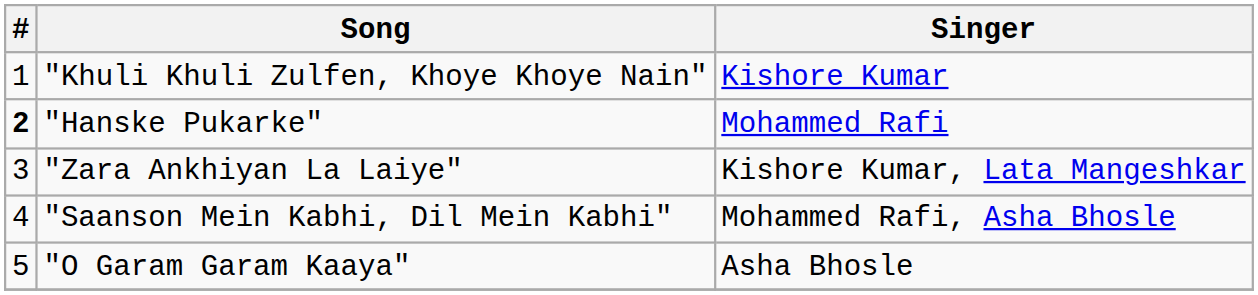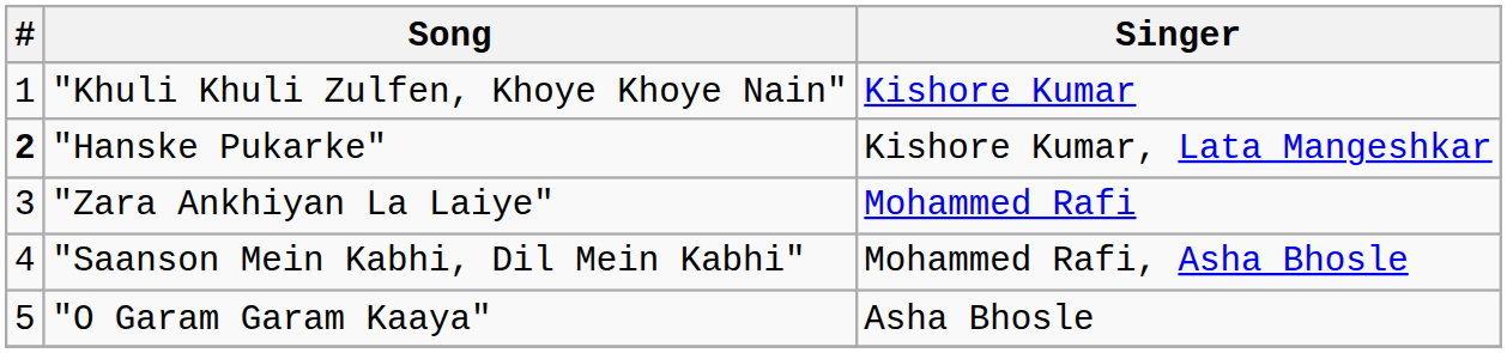 <table class="wikitable">
 <tr>
 <th>#</th>
 <th>Song</th>
 <th>Singer</th>
 </tr>
 <tr>
 <td>1</td>
 <td>"Khuli Khuli Zulfen, Khoye Khoye Nain"</td>
 <td><a href='#'>Kishore Kumar</a></td>
 </tr>
 <tr>
 <td><strong>2</strong></td>
 <td>"Hanske Pukarke"</td>
-<td><a href='#'>Mohammed Rafi</a></td>
+<td>Kishore Kumar, <a href='#'>Lata Mangeshkar</a></td>
 </tr>
 <tr>
 <td>3</td>
 <td>"Zara Ankhiyan La Laiye"</td>
-<td>Kishore Kumar, <a href='#'>Lata Mangeshkar</a></td>
+<td><a href='#'>Mohammed Rafi</a></td>
 </tr>
 <tr>
 <td>4</td>
 <td>"Saanson Mein Kabhi, Dil Mein Kabhi"</td>
 <td>Mohammed Rafi, <a href='#'>Asha Bhosle</a></td>
 </tr>
 <tr>
 <td>5</td>
 <td>"O Garam Garam Kaaya"</td>
 <td>Asha Bhosle</td>
 </tr>
 <tr>
 </tr>
 </table>
